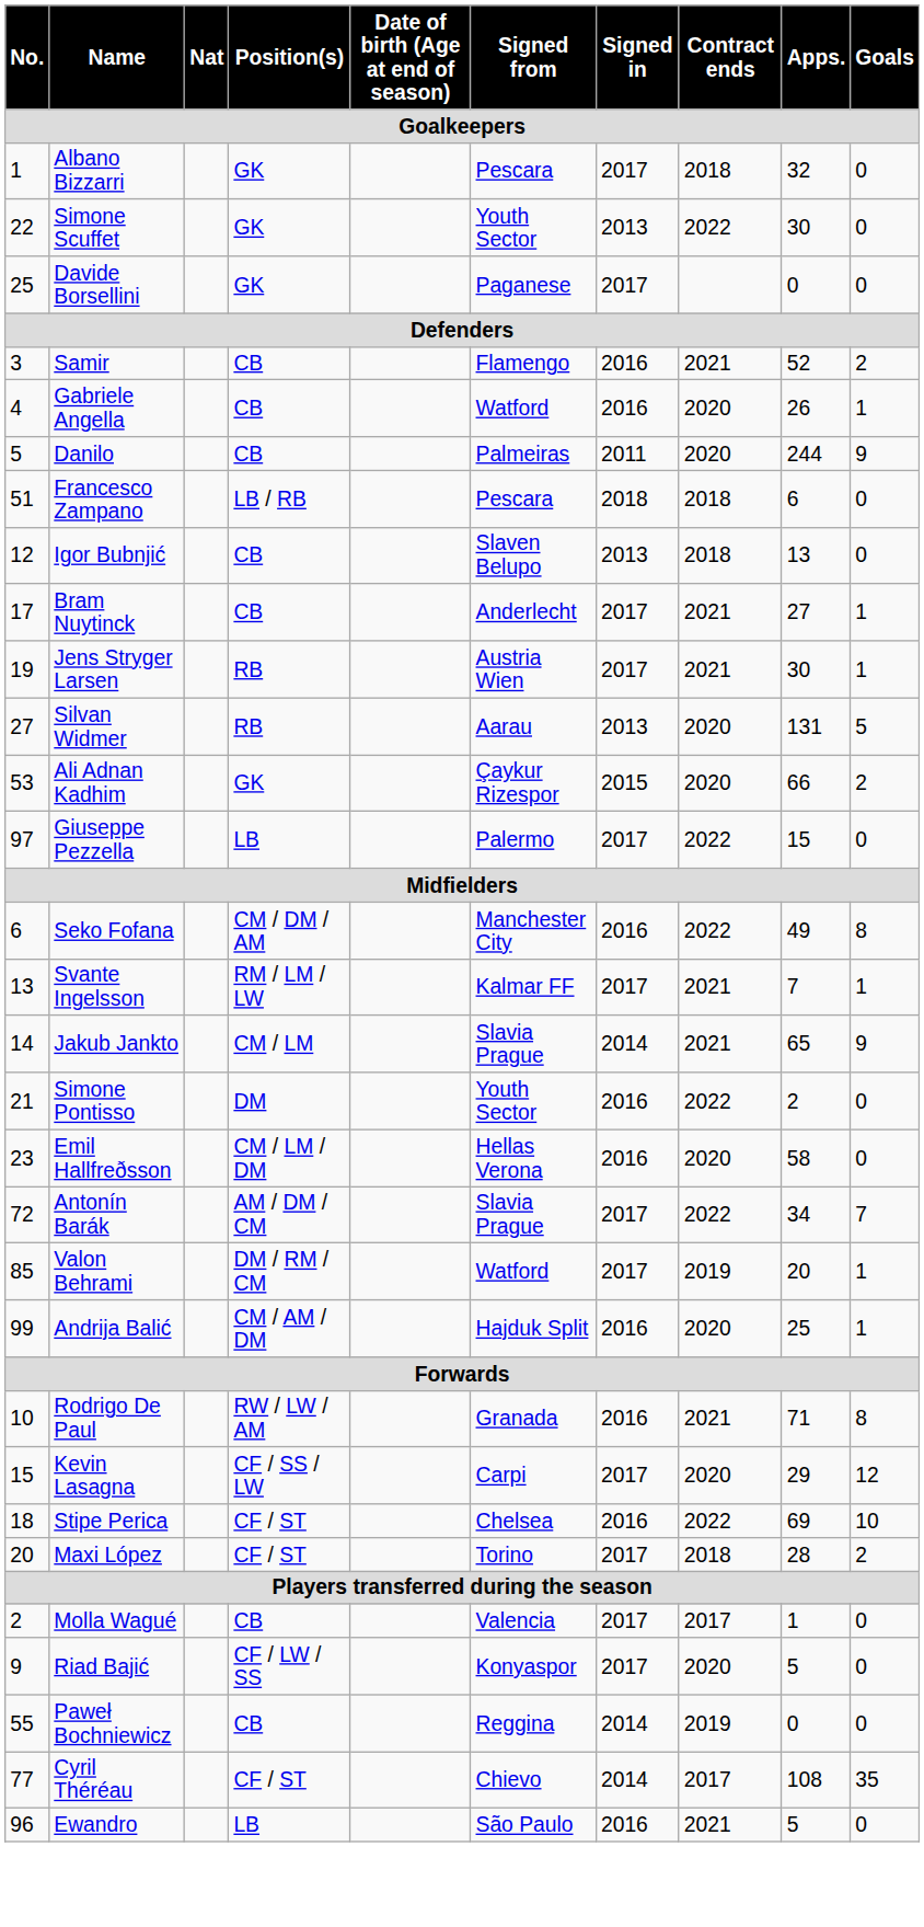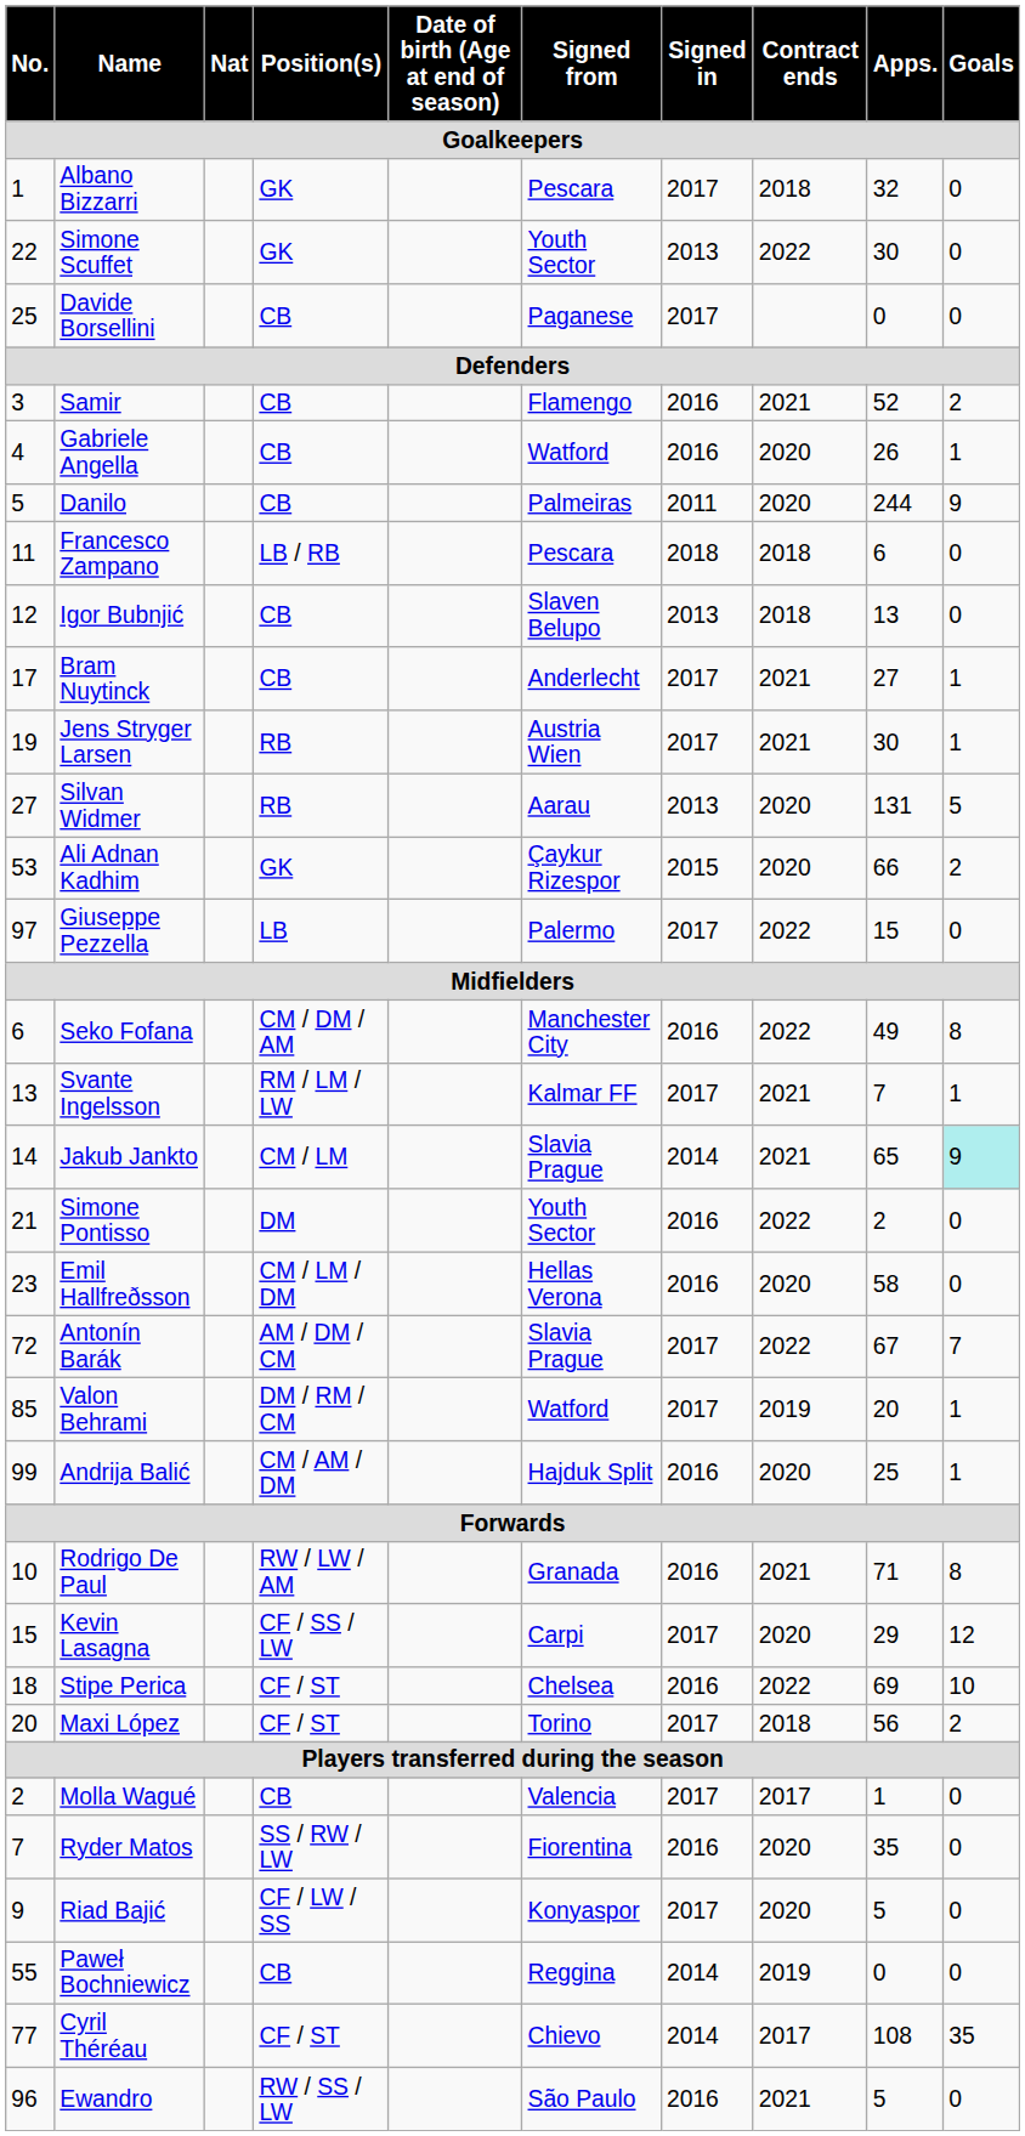 <table class="wikitable" style="text-align: left; font-size:90%" width=100%>
 <tr>
 <th style="background:#000000; color:white; text-align:center;">No.</th>
 <th style="background:#000000; color:white; text-align:center;">Name</th>
 <th style="background:#000000; color:white; text-align:center;">Nat</th>
 <th style="background:#000000; color:white; text-align:center;">Position(s)</th>
 <th style="background:#000000; color:white; text-align:center;">Date of birth (Age at end of season)</th>
 <th style="background:#000000; color:white; text-align:center;">Signed from</th>
 <th style="background:#000000; color:white; text-align:center;">Signed in</th>
 <th style="background:#000000; color:white; text-align:center;">Contract ends</th>
 <th style="background:#000000; color:white; text-align:center;">Apps.</th>
 <th style="background:#000000; color:white; text-align:center;">Goals</th>
 </tr>
 <tr>
 <th colspan=10 style="background:#DCDCDC; text-align:center;">Goalkeepers</th>
 </tr>
 <tr>
 <td>1</td>
 <td><a href='#'>Albano Bizzarri</a></td>
 <td></td>
 <td><a href='#'>GK</a></td>
 <td></td>
 <td> <a href='#'>Pescara</a></td>
 <td>2017</td>
 <td>2018</td>
 <td>32</td>
 <td>0</td>
 </tr>
 <tr>
 <td>22</td>
 <td><a href='#'>Simone Scuffet</a></td>
 <td></td>
 <td><a href='#'>GK</a></td>
 <td></td>
 <td> <a href='#'>Youth Sector</a></td>
 <td>2013</td>
 <td>2022</td>
 <td>30</td>
 <td>0</td>
 </tr>
 <tr>
 <td>25</td>
 <td><a href='#'>Davide Borsellini</a></td>
 <td></td>
-<td><a href='#'>GK</a></td>
+<td><a href='#'>CB</a></td>
 <td></td>
 <td> <a href='#'>Paganese</a></td>
 <td>2017</td>
 <td></td>
 <td>0</td>
 <td>0</td>
 </tr>
 <tr>
 <th colspan=10 style="background:#DCDCDC; text-align:center;">Defenders</th>
 </tr>
 <tr>
 <td>3</td>
 <td><a href='#'>Samir</a></td>
 <td></td>
 <td><a href='#'>CB</a></td>
 <td></td>
 <td> <a href='#'>Flamengo</a></td>
 <td>2016</td>
 <td>2021</td>
 <td>52</td>
 <td>2</td>
 </tr>
 <tr>
 <td>4</td>
 <td><a href='#'>Gabriele Angella</a></td>
 <td></td>
 <td><a href='#'>CB</a></td>
 <td></td>
 <td> <a href='#'>Watford</a></td>
 <td>2016</td>
 <td>2020</td>
 <td>26</td>
 <td>1</td>
 </tr>
 <tr>
 <td>5</td>
 <td><a href='#'>Danilo</a></td>
 <td></td>
 <td><a href='#'>CB</a></td>
 <td></td>
 <td> <a href='#'>Palmeiras</a></td>
 <td>2011</td>
 <td>2020</td>
 <td>244</td>
 <td>9</td>
 </tr>
 <tr>
-<td>51</td>
+<td>11</td>
 <td><a href='#'>Francesco Zampano</a></td>
 <td></td>
 <td><a href='#'>LB</a> / <a href='#'>RB</a></td>
 <td></td>
 <td> <a href='#'>Pescara</a></td>
 <td>2018</td>
 <td>2018</td>
 <td>6</td>
 <td>0</td>
 </tr>
 <tr>
 <td>12</td>
 <td><a href='#'>Igor Bubnjić</a></td>
 <td></td>
 <td><a href='#'>CB</a></td>
 <td></td>
 <td> <a href='#'>Slaven Belupo</a></td>
 <td>2013</td>
 <td>2018</td>
 <td>13</td>
 <td>0</td>
 </tr>
 <tr>
 <td>17</td>
 <td><a href='#'>Bram Nuytinck</a></td>
 <td></td>
 <td><a href='#'>CB</a></td>
 <td></td>
 <td> <a href='#'>Anderlecht</a></td>
 <td>2017</td>
 <td>2021</td>
 <td>27</td>
 <td>1</td>
 </tr>
 <tr>
 <td>19</td>
 <td><a href='#'>Jens Stryger Larsen</a></td>
 <td></td>
 <td><a href='#'>RB</a></td>
 <td></td>
 <td> <a href='#'>Austria Wien</a></td>
 <td>2017</td>
 <td>2021</td>
 <td>30</td>
 <td>1</td>
 </tr>
 <tr>
 <td>27</td>
 <td><a href='#'>Silvan Widmer</a></td>
 <td></td>
 <td><a href='#'>RB</a></td>
 <td></td>
 <td> <a href='#'>Aarau</a></td>
 <td>2013</td>
 <td>2020</td>
 <td>131</td>
 <td>5</td>
 </tr>
 <tr>
 <td>53</td>
 <td><a href='#'>Ali Adnan Kadhim</a></td>
 <td></td>
 <td><a href='#'>GK</a></td>
 <td></td>
 <td> <a href='#'>Çaykur Rizespor</a></td>
 <td>2015</td>
 <td>2020</td>
 <td>66</td>
 <td>2</td>
 </tr>
 <tr>
 <td>97</td>
 <td><a href='#'>Giuseppe Pezzella</a></td>
 <td></td>
 <td><a href='#'>LB</a></td>
 <td></td>
 <td> <a href='#'>Palermo</a></td>
 <td>2017</td>
 <td>2022</td>
 <td>15</td>
 <td>0</td>
 </tr>
 <tr>
 <th colspan=10 style="background:#DCDCDC; text-align:center;">Midfielders</th>
 </tr>
 <tr>
 <td>6</td>
 <td><a href='#'>Seko Fofana</a></td>
 <td></td>
 <td><a href='#'>CM</a> / <a href='#'>DM</a> / <a href='#'>AM</a></td>
 <td></td>
 <td> <a href='#'>Manchester City</a></td>
 <td>2016</td>
 <td>2022</td>
 <td>49</td>
 <td>8</td>
 </tr>
 <tr>
 <td>13</td>
 <td><a href='#'>Svante Ingelsson</a></td>
 <td></td>
 <td><a href='#'>RM</a> / <a href='#'>LM</a> / <a href='#'>LW</a></td>
 <td></td>
 <td> <a href='#'>Kalmar FF</a></td>
 <td>2017</td>
 <td>2021</td>
 <td>7</td>
 <td>1</td>
 </tr>
 <tr>
 <td>14</td>
 <td><a href='#'>Jakub Jankto</a></td>
 <td></td>
 <td><a href='#'>CM</a> / <a href='#'>LM</a></td>
 <td></td>
 <td> <a href='#'>Slavia Prague</a></td>
 <td>2014</td>
 <td>2021</td>
 <td>65</td>
-<td>9</td>
+<td style="background: paleturquoise;">9</td>
 </tr>
 <tr>
 <td>21</td>
 <td><a href='#'>Simone Pontisso</a></td>
 <td></td>
 <td><a href='#'>DM</a></td>
 <td></td>
 <td> <a href='#'>Youth Sector</a></td>
 <td>2016</td>
 <td>2022</td>
 <td>2</td>
 <td>0</td>
 </tr>
 <tr>
 <td>23</td>
 <td><a href='#'>Emil Hallfreðsson</a></td>
 <td></td>
 <td><a href='#'>CM</a> / <a href='#'>LM</a> / <a href='#'>DM</a></td>
 <td></td>
 <td> <a href='#'>Hellas Verona</a></td>
 <td>2016</td>
 <td>2020</td>
 <td>58</td>
 <td>0</td>
 </tr>
 <tr>
 <td>72</td>
 <td><a href='#'>Antonín Barák</a></td>
 <td></td>
 <td><a href='#'>AM</a> / <a href='#'>DM</a> / <a href='#'>CM</a></td>
 <td></td>
 <td> <a href='#'>Slavia Prague</a></td>
 <td>2017</td>
 <td>2022</td>
-<td>34</td>
+<td>67</td>
 <td>7</td>
 </tr>
 <tr>
 <td>85</td>
 <td><a href='#'>Valon Behrami</a></td>
 <td></td>
 <td><a href='#'>DM</a> / <a href='#'>RM</a> / <a href='#'>CM</a></td>
 <td></td>
 <td> <a href='#'>Watford</a></td>
 <td>2017</td>
 <td>2019</td>
 <td>20</td>
 <td>1</td>
 </tr>
 <tr>
 <td>99</td>
 <td><a href='#'>Andrija Balić</a></td>
 <td></td>
 <td><a href='#'>CM</a> / <a href='#'>AM</a> / <a href='#'>DM</a></td>
 <td></td>
 <td> <a href='#'>Hajduk Split</a></td>
 <td>2016</td>
 <td>2020</td>
 <td>25</td>
 <td>1</td>
 </tr>
 <tr>
 <th colspan=10 style="background:#DCDCDC; text-align:center;">Forwards</th>
 </tr>
 <tr>
 <td>10</td>
 <td><a href='#'>Rodrigo De Paul</a></td>
 <td></td>
 <td><a href='#'>RW</a> / <a href='#'>LW</a> / <a href='#'>AM</a></td>
 <td></td>
 <td> <a href='#'>Granada</a></td>
 <td>2016</td>
 <td>2021</td>
 <td>71</td>
 <td>8</td>
 </tr>
 <tr>
 <td>15</td>
 <td><a href='#'>Kevin Lasagna</a></td>
 <td></td>
 <td><a href='#'>CF</a> / <a href='#'>SS</a> / <a href='#'>LW</a></td>
 <td></td>
 <td> <a href='#'>Carpi</a></td>
 <td>2017</td>
 <td>2020</td>
 <td>29</td>
 <td>12</td>
 </tr>
 <tr>
 <td>18</td>
 <td><a href='#'>Stipe Perica</a></td>
 <td></td>
 <td><a href='#'>CF</a> / <a href='#'>ST</a></td>
 <td></td>
 <td> <a href='#'>Chelsea</a></td>
 <td>2016</td>
 <td>2022</td>
 <td>69</td>
 <td>10</td>
 </tr>
 <tr>
 <td>20</td>
 <td><a href='#'>Maxi López</a></td>
 <td></td>
 <td><a href='#'>CF</a> / <a href='#'>ST</a></td>
 <td></td>
 <td> <a href='#'>Torino</a></td>
 <td>2017</td>
 <td>2018</td>
-<td>28</td>
+<td>56</td>
 <td>2</td>
 </tr>
 <tr>
 <th colspan=10 style="background:#DCDCDC; text-align:center;">Players transferred during the season</th>
 </tr>
 <tr>
 <td>2</td>
 <td><a href='#'>Molla Wagué</a></td>
 <td></td>
 <td><a href='#'>CB</a></td>
 <td></td>
 <td> <a href='#'>Valencia</a></td>
 <td>2017</td>
 <td>2017</td>
 <td>1</td>
+<td>0</td>
+</tr>
+<tr>
+<td>7</td>
+<td><a href='#'>Ryder Matos</a></td>
+<td></td>
+<td><a href='#'>SS</a> / <a href='#'>RW</a> / <a href='#'>LW</a></td>
+<td></td>
+<td> <a href='#'>Fiorentina</a></td>
+<td>2016</td>
+<td>2020</td>
+<td>35</td>
 <td>0</td>
 </tr>
 <tr>
 <td>9</td>
 <td><a href='#'>Riad Bajić</a></td>
 <td></td>
 <td><a href='#'>CF</a> / <a href='#'>LW</a> / <a href='#'>SS</a></td>
 <td></td>
 <td> <a href='#'>Konyaspor</a></td>
 <td>2017</td>
 <td>2020</td>
 <td>5</td>
 <td>0</td>
 </tr>
 <tr>
 <td>55</td>
 <td><a href='#'>Paweł Bochniewicz</a></td>
 <td></td>
 <td><a href='#'>CB</a></td>
 <td></td>
 <td> <a href='#'>Reggina</a></td>
 <td>2014</td>
 <td>2019</td>
 <td>0</td>
 <td>0</td>
 </tr>
 <tr>
 <td>77</td>
 <td><a href='#'>Cyril Théréau</a></td>
 <td></td>
 <td><a href='#'>CF</a> / <a href='#'>ST</a></td>
 <td></td>
 <td> <a href='#'>Chievo</a></td>
 <td>2014</td>
 <td>2017</td>
 <td>108</td>
 <td>35</td>
 </tr>
 <tr>
 <td>96</td>
 <td><a href='#'>Ewandro</a></td>
 <td></td>
-<td><a href='#'>LB</a></td>
+<td><a href='#'>RW</a> / <a href='#'>SS</a> / <a href='#'>LW</a></td>
 <td></td>
 <td> <a href='#'>São Paulo</a></td>
 <td>2016</td>
 <td>2021</td>
 <td>5</td>
 <td>0</td>
 </tr>
 </table>
